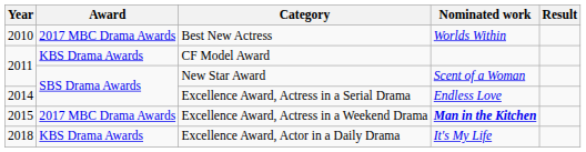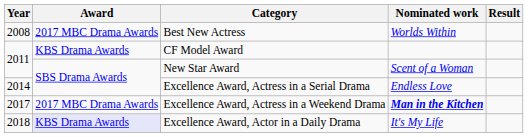 <table class="wikitable">
 <tr>
 <th>Year</th>
 <th>Award</th>
 <th>Category</th>
 <th>Nominated work</th>
 <th>Result</th>
 </tr>
 <tr>
-<td>2010</td>
+<td>2008</td>
 <td><a href='#'>2017 MBC Drama Awards</a></td>
 <td>Best New Actress</td>
 <td><em><a href='#'>Worlds Within</a></em></td>
 <td></td>
 </tr>
 <tr>
 <td rowspan=2>2011</td>
 <td><a href='#'>KBS Drama Awards</a></td>
 <td>CF Model Award</td>
 <td></td>
 <td></td>
 </tr>
 <tr>
 <td rowspan="2"><a href='#'>SBS Drama Awards</a></td>
 <td>New Star Award</td>
 <td><em><a href='#'>Scent of a Woman</a></em></td>
 <td></td>
 </tr>
 <tr>
 <td>2014</td>
 <td>Excellence Award, Actress in a Serial Drama</td>
 <td><em><a href='#'>Endless Love</a></em></td>
 <td></td>
 </tr>
 <tr>
-<td>2015</td>
+<td>2017</td>
 <td><a href='#'>2017 MBC Drama Awards</a></td>
 <td>Excellence Award, Actress in a Weekend Drama</td>
 <td><strong><em><a href='#'>Man in the Kitchen</a></em></strong></td>
 <td></td>
 </tr>
 <tr>
 <td>2018</td>
-<td><a href='#'>KBS Drama Awards</a></td>
+<td style="background: lavender;"><a href='#'>KBS Drama Awards</a></td>
 <td>Excellence Award, Actor in a Daily Drama</td>
 <td><em><a href='#'>It's My Life</a></em></td>
 <td></td>
 </tr>
 </table>
